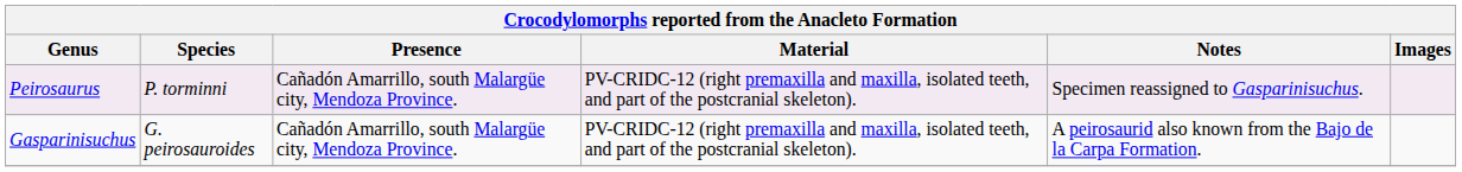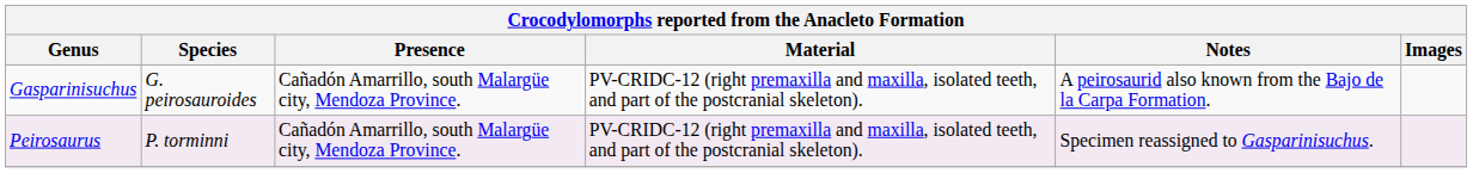 <table class="wikitable" align="center">
 <tr>
 <th colspan="6" align="center"><strong><a href='#'>Crocodylomorphs</a> reported from the Anacleto Formation</strong></th>
 </tr>
 <tr>
 <th>Genus</th>
 <th>Species</th>
 <th>Presence</th>
 <th><strong>Material</strong></th>
 <th>Notes</th>
 <th>Images</th>
 </tr>
 <tr>
+<td><em><a href='#'>Gasparinisuchus</a></em></td>
+<td><em>G. peirosauroides</em></td>
+<td>Cañadón Amarrillo, south <a href='#'>Malargüe</a> city, <a href='#'>Mendoza Province</a>.</td>
+<td>PV-CRIDC-12 (right <a href='#'>premaxilla</a> and <a href='#'>maxilla</a>, isolated teeth, and part of the postcranial skeleton).</td>
+<td>A <a href='#'>peirosaurid</a> also known from the <a href='#'>Bajo de la Carpa Formation</a>.</td>
+<td></td>
+</tr>
+<tr>
 <td style="background:#f3e9f3;"><em><a href='#'>Peirosaurus</a></em></td>
 <td style="background:#f3e9f3;"><em>P. torminni</em></td>
 <td style="background:#f3e9f3;">Cañadón Amarrillo, south <a href='#'>Malargüe</a> city, <a href='#'>Mendoza Province</a>.</td>
 <td style="background:#f3e9f3;">PV-CRIDC-12 (right <a href='#'>premaxilla</a> and <a href='#'>maxilla</a>, isolated teeth, and part of the postcranial skeleton).</td>
 <td style="background:#f3e9f3;">Specimen reassigned to <em><a href='#'>Gasparinisuchus</a></em>.</td>
 <td style="background:#f3e9f3;"></td>
 </tr>
 <tr>
-<td><em><a href='#'>Gasparinisuchus</a></em></td>
-<td><em>G. peirosauroides</em></td>
-<td>Cañadón Amarrillo, south <a href='#'>Malargüe</a> city, <a href='#'>Mendoza Province</a>.</td>
-<td>PV-CRIDC-12 (right <a href='#'>premaxilla</a> and <a href='#'>maxilla</a>, isolated teeth, and part of the postcranial skeleton).</td>
-<td>A <a href='#'>peirosaurid</a> also known from the <a href='#'>Bajo de la Carpa Formation</a>.</td>
-<td></td>
-</tr>
-<tr>
 </tr>
 </table>
